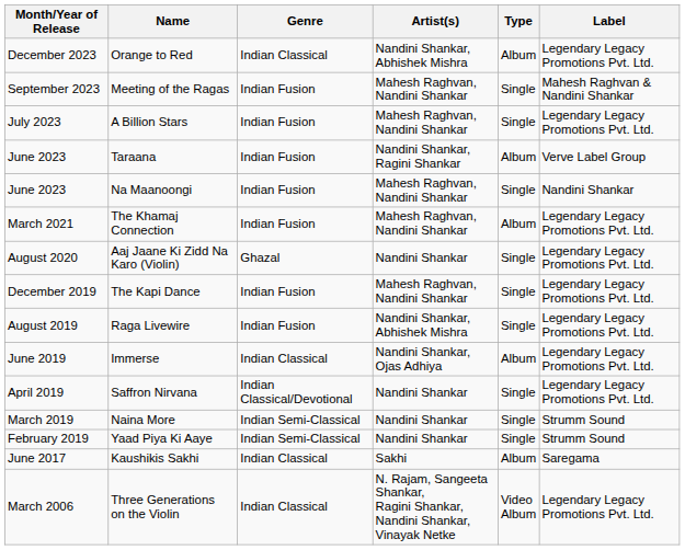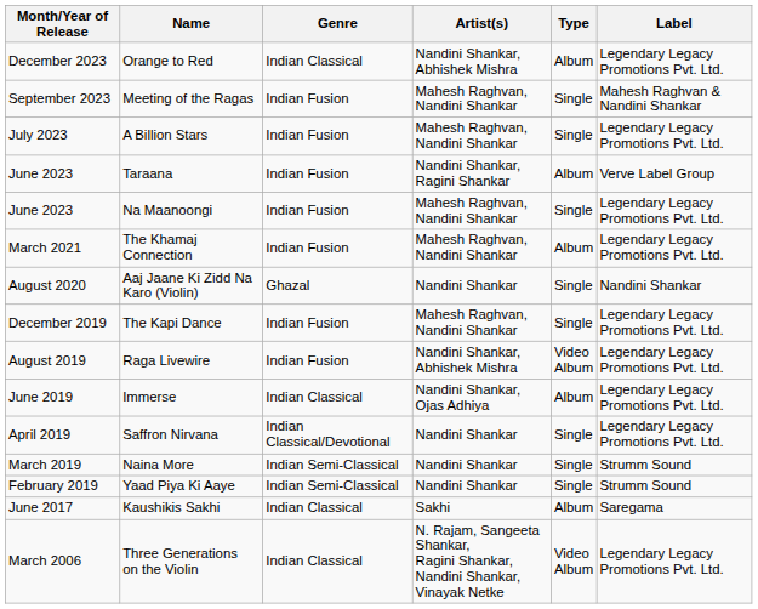 <table class="wikitable">
 <tr>
 <th>Month/Year of Release</th>
 <th>Name</th>
 <th>Genre</th>
 <th>Artist(s)</th>
 <th>Type</th>
 <th>Label</th>
 </tr>
 <tr>
 <td>December 2023</td>
 <td>Orange to Red</td>
 <td>Indian Classical</td>
 <td>Nandini Shankar, Abhishek Mishra</td>
 <td>Album</td>
 <td>Legendary Legacy Promotions Pvt. Ltd.</td>
 </tr>
 <tr>
 <td>September 2023</td>
 <td>Meeting of the Ragas</td>
 <td>Indian Fusion</td>
 <td>Mahesh Raghvan, Nandini Shankar</td>
 <td>Single</td>
 <td>Mahesh Raghvan & Nandini Shankar</td>
 </tr>
 <tr>
 <td>July 2023</td>
 <td>A Billion Stars</td>
 <td>Indian Fusion</td>
 <td>Mahesh Raghvan, Nandini Shankar</td>
 <td>Single</td>
 <td>Legendary Legacy Promotions Pvt. Ltd.</td>
 </tr>
 <tr>
 <td>June 2023</td>
 <td>Taraana</td>
 <td>Indian Fusion</td>
 <td>Nandini Shankar, Ragini Shankar</td>
 <td>Album</td>
 <td>Verve Label Group</td>
 </tr>
 <tr>
 <td>June 2023</td>
 <td>Na Maanoongi</td>
 <td>Indian Fusion</td>
 <td>Mahesh Raghvan, Nandini Shankar</td>
 <td>Single</td>
-<td>Nandini Shankar</td>
+<td>Legendary Legacy Promotions Pvt. Ltd.</td>
 </tr>
 <tr>
 <td>March 2021</td>
 <td>The Khamaj Connection</td>
 <td>Indian Fusion</td>
 <td>Mahesh Raghvan, Nandini Shankar</td>
 <td>Album</td>
 <td>Legendary Legacy Promotions Pvt. Ltd.</td>
 </tr>
 <tr>
 <td>August 2020</td>
 <td>Aaj Jaane Ki Zidd Na Karo (Violin)</td>
 <td>Ghazal</td>
 <td>Nandini Shankar</td>
 <td>Single</td>
-<td>Legendary Legacy Promotions Pvt. Ltd.</td>
+<td>Nandini Shankar</td>
 </tr>
 <tr>
 <td>December 2019</td>
 <td>The Kapi Dance</td>
 <td>Indian Fusion</td>
 <td>Mahesh Raghvan, Nandini Shankar</td>
 <td>Single</td>
 <td>Legendary Legacy Promotions Pvt. Ltd.</td>
 </tr>
 <tr>
 <td>August 2019</td>
 <td>Raga Livewire</td>
 <td>Indian Fusion</td>
 <td>Nandini Shankar, Abhishek Mishra</td>
-<td>Single</td>
+<td>Video<br>Album</td>
 <td>Legendary Legacy Promotions Pvt. Ltd.</td>
 </tr>
 <tr>
 <td>June 2019</td>
 <td>Immerse</td>
 <td>Indian Classical</td>
 <td>Nandini Shankar, Ojas Adhiya</td>
 <td>Album</td>
 <td>Legendary Legacy Promotions Pvt. Ltd.</td>
 </tr>
 <tr>
 <td>April 2019</td>
 <td>Saffron Nirvana</td>
 <td>Indian Classical/Devotional</td>
 <td>Nandini Shankar</td>
 <td>Single</td>
 <td>Legendary Legacy Promotions Pvt. Ltd.</td>
 </tr>
 <tr>
 <td>March 2019</td>
 <td>Naina More</td>
 <td>Indian Semi-Classical</td>
 <td>Nandini Shankar</td>
 <td>Single</td>
 <td>Strumm Sound</td>
 </tr>
 <tr>
 <td>February 2019</td>
 <td>Yaad Piya Ki Aaye</td>
 <td>Indian Semi-Classical</td>
 <td>Nandini Shankar</td>
 <td>Single</td>
 <td>Strumm Sound</td>
 </tr>
 <tr>
 <td>June 2017</td>
 <td>Kaushikis Sakhi</td>
 <td>Indian Classical</td>
 <td>Sakhi</td>
 <td>Album</td>
 <td>Saregama</td>
 </tr>
 <tr>
 <td>March 2006</td>
 <td>Three Generations<br>on the Violin</td>
 <td>Indian Classical</td>
 <td>N. Rajam, Sangeeta Shankar,<br>Ragini Shankar, Nandini Shankar,<br>Vinayak Netke</td>
 <td>Video<br>Album</td>
 <td>Legendary Legacy Promotions Pvt. Ltd.</td>
 </tr>
 </table>
